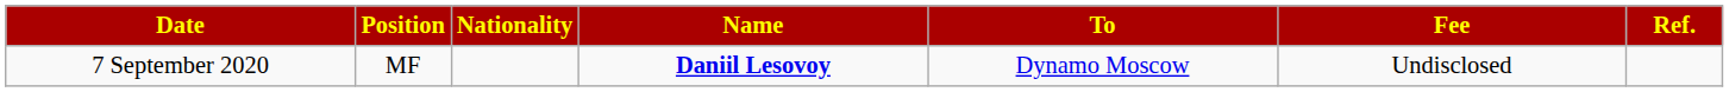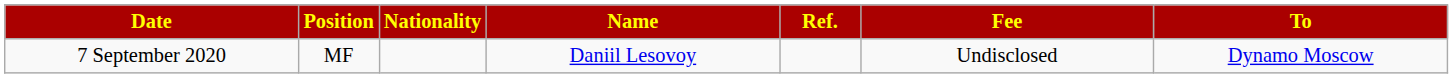 <table class="wikitable"  style="text-align:center; font-size:90%; ">
 <tr>
 <th style="background:#AA0000; color:yellow; width:200px;">Date</th>
 <th style="background:#AA0000; color:yellow; width:50px;">Position</th>
 <th style="background:#AA0000; color:yellow; width:50px;">Nationality</th>
 <th style="background:#AA0000; color:yellow; width:200px;">Name</th>
+<th style="background:#AA0000; color:yellow; width:50px;">Ref.</th>
+<th style="background:#AA0000; color:yellow; width:200px;">Fee</th>
 <th style="background:#AA0000; color:yellow; width:200px;">To</th>
-<th style="background:#AA0000; color:yellow; width:200px;">Fee</th>
-<th style="background:#AA0000; color:yellow; width:50px;">Ref.</th>
 </tr>
 <tr>
 <td>7 September 2020</td>
 <td>MF</td>
 <td></td>
-<td><strong><a href='#'>Daniil Lesovoy</a></strong></td>
+<td><a href='#'>Daniil Lesovoy</a></td>
+<td></td>
+<td>Undisclosed</td>
 <td><a href='#'>Dynamo Moscow</a></td>
-<td>Undisclosed</td>
-<td></td>
 </tr>
 </table>
